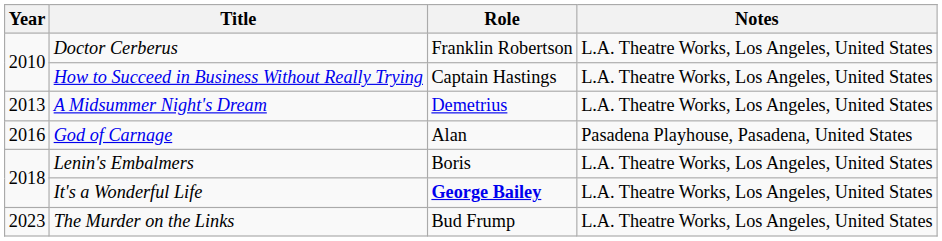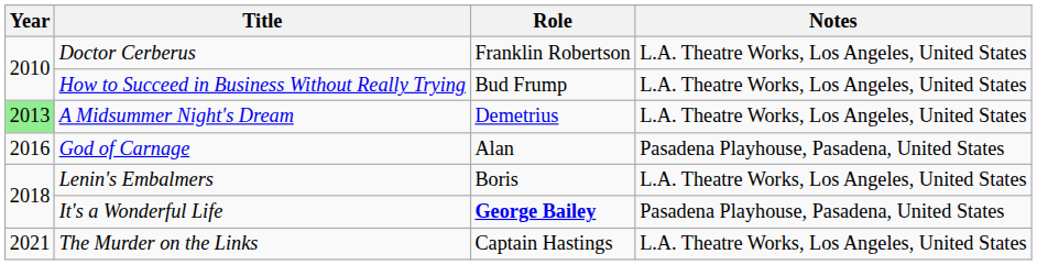 <table class="wikitable sortable">
 <tr>
 <th>Year</th>
 <th>Title</th>
 <th>Role</th>
 <th class="unsortable">Notes</th>
 </tr>
 <tr>
 <td rowspan=2>2010</td>
 <td><em>Doctor Cerberus</em></td>
 <td>Franklin Robertson</td>
 <td>L.A. Theatre Works, Los Angeles, United States</td>
 </tr>
 <tr>
 <td><em><a href='#'>How to Succeed in Business Without Really Trying</a></em></td>
-<td>Captain Hastings</td>
+<td>Bud Frump</td>
 <td>L.A. Theatre Works, Los Angeles, United States</td>
 </tr>
 <tr>
-<td>2013</td>
+<td style="background: lightgreen;">2013</td>
 <td><em><a href='#'>A Midsummer Night's Dream</a></em></td>
 <td><a href='#'>Demetrius</a></td>
 <td>L.A. Theatre Works, Los Angeles, United States</td>
 </tr>
 <tr>
 <td>2016</td>
 <td><em><a href='#'>God of Carnage</a></em></td>
 <td>Alan</td>
 <td>Pasadena Playhouse, Pasadena, United States</td>
 </tr>
 <tr>
 <td rowspan=2>2018</td>
 <td><em>Lenin's Embalmers</em></td>
 <td>Boris</td>
 <td>L.A. Theatre Works, Los Angeles, United States</td>
 </tr>
 <tr>
 <td><em>It's a Wonderful Life</em></td>
 <td><strong><a href='#'>George Bailey</a></strong></td>
-<td>L.A. Theatre Works, Los Angeles, United States</td>
+<td>Pasadena Playhouse, Pasadena, United States</td>
 </tr>
 <tr>
-<td>2023</td>
+<td>2021</td>
 <td><em>The Murder on the Links</em></td>
-<td>Bud Frump</td>
+<td>Captain Hastings</td>
 <td>L.A. Theatre Works, Los Angeles, United States</td>
 </tr>
 </table>
